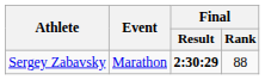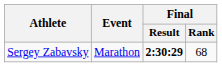 <table class="wikitable" style="font-size:90%">
 <tr>
 <th rowspan="2">Athlete</th>
 <th rowspan="2">Event</th>
 <th colspan="2">Final</th>
 </tr>
 <tr style="font-size:95%">
 <th>Result</th>
 <th>Rank</th>
 </tr>
 <tr align=center>
 <td align=left><a href='#'>Sergey Zabavsky</a></td>
 <td align=left><a href='#'>Marathon</a></td>
 <td><strong>2:30:29</strong></td>
-<td>88</td>
+<td>68</td>
 </tr>
 </table>
